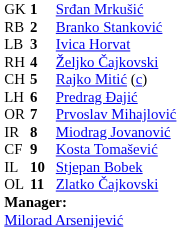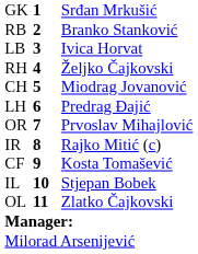 <table style="font-size:90%; margin:0.2em auto;" cellspacing="0" cellpadding="0">
 <tr>
 <th width="25"></th>
 <th width="25"></th>
 </tr>
 <tr>
 <td>GK</td>
 <td><strong>1</strong></td>
 <td><a href='#'>Srđan Mrkušić</a></td>
 </tr>
 <tr>
 <td>RB</td>
 <td><strong>2</strong></td>
 <td><a href='#'>Branko Stanković</a></td>
 </tr>
 <tr>
 <td>LB</td>
 <td><strong>3</strong></td>
 <td><a href='#'>Ivica Horvat</a></td>
 </tr>
 <tr>
 <td>RH</td>
 <td><strong>4</strong></td>
 <td><a href='#'>Željko Čajkovski</a></td>
 </tr>
 <tr>
 <td>CH</td>
 <td><strong>5</strong></td>
-<td><a href='#'>Rajko Mitić</a> (<a href='#'>c</a>)</td>
+<td><a href='#'>Miodrag Jovanović</a></td>
 </tr>
 <tr>
 <td>LH</td>
 <td><strong>6</strong></td>
 <td><a href='#'>Predrag Đajić</a></td>
 </tr>
 <tr>
 <td>OR</td>
 <td><strong>7</strong></td>
 <td><a href='#'>Prvoslav Mihajlović</a></td>
 </tr>
 <tr>
 <td>IR</td>
 <td><strong>8</strong></td>
-<td><a href='#'>Miodrag Jovanović</a></td>
+<td><a href='#'>Rajko Mitić</a> (<a href='#'>c</a>)</td>
 </tr>
 <tr>
 <td>CF</td>
 <td><strong>9</strong></td>
 <td><a href='#'>Kosta Tomašević</a></td>
 </tr>
 <tr>
 <td>IL</td>
 <td><strong>10</strong></td>
 <td><a href='#'>Stjepan Bobek</a></td>
 </tr>
 <tr>
 <td>OL</td>
 <td><strong>11</strong></td>
 <td><a href='#'>Zlatko Čajkovski</a></td>
 </tr>
 <tr>
 <td colspan=3><strong>Manager:</strong></td>
 </tr>
 <tr>
 <td colspan=4><a href='#'>Milorad Arsenijević</a></td>
 </tr>
 </table>
